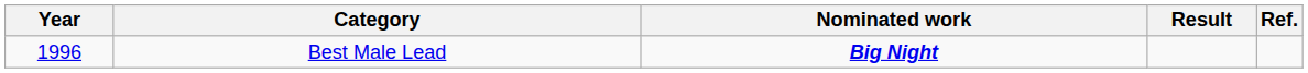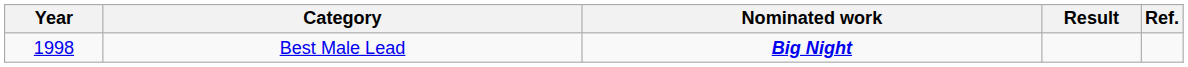 <table class="wikitable plainrowheaders" style="text-align:center;">
 <tr>
 <th scope="col" style="width:5em;">Year</th>
 <th scope="col" style="width:26em;">Category</th>
 <th scope="col" style="width:25em;">Nominated work</th>
 <th scope="col" style="width:5em;">Result</th>
 <th>Ref.</th>
 </tr>
 <tr>
-<td><a href='#'>1996</a></td>
+<td><a href='#'>1998</a></td>
 <td><a href='#'>Best Male Lead</a></td>
 <td><strong><em><a href='#'>Big Night</a></em></strong></td>
 <td></td>
 <td></td>
 </tr>
 </table>
